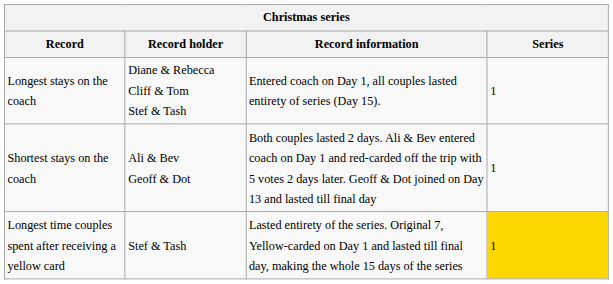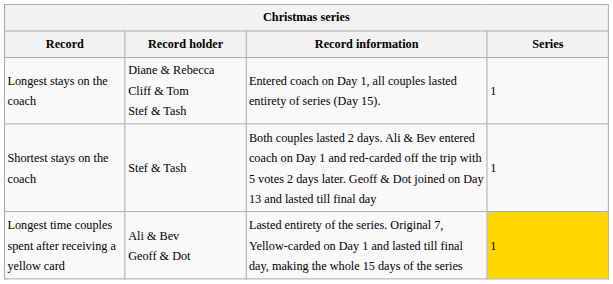 <table class="wikitable collapsible collapsed" style="text-align:left; width:95%; font-size:75%; line-height:20px;">
 <tr>
 <th colspan=4>Christmas series</th>
 </tr>
 <tr>
 <th style="width: 20%;">Record</th>
 <th style="width: 20%;">Record holder</th>
 <th>Record information</th>
 <th style="width: 20%;">Series</th>
 </tr>
 <tr>
 <td>Longest stays on the coach</td>
 <td>Diane & Rebecca<br>Cliff & Tom<br>Stef & Tash</td>
 <td>Entered coach on Day 1, all couples lasted entirety of series (Day 15).</td>
 <td>1</td>
 </tr>
 <tr>
 <td>Shortest stays on the coach</td>
-<td>Ali & Bev<br>Geoff & Dot</td>
+<td>Stef & Tash</td>
 <td>Both couples lasted 2 days. Ali & Bev entered coach on Day 1 and red-carded off the trip with 5 votes 2 days later. Geoff & Dot joined on Day 13 and lasted till final day</td>
 <td>1</td>
 </tr>
 <tr>
 <td>Longest time couples spent after receiving a yellow card</td>
-<td>Stef & Tash</td>
+<td>Ali & Bev<br>Geoff & Dot</td>
 <td>Lasted entirety of the series. Original 7, Yellow-carded on Day 1 and lasted till final day, making the whole 15 days of the series</td>
 <td style="background: gold;">1</td>
 </tr>
 </table>
